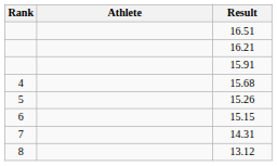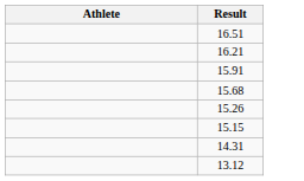 <table class=wikitable style="text-align:center">
 <tr>
-<th width=40>Rank</th>
 <th width=250>Athlete</th>
 <th width=80>Result</th>
 </tr>
 <tr>
-<td></td>
 <td align=left></td>
 <td>16.51</td>
 </tr>
 <tr>
-<td></td>
 <td align=left></td>
 <td>16.21</td>
 </tr>
 <tr>
-<td></td>
 <td align=left></td>
 <td>15.91</td>
 </tr>
 <tr>
-<td>4</td>
 <td align=left></td>
 <td>15.68</td>
 </tr>
 <tr>
-<td>5</td>
 <td align=left></td>
 <td>15.26</td>
 </tr>
 <tr>
-<td>6</td>
 <td align=left></td>
 <td>15.15</td>
 </tr>
 <tr>
-<td>7</td>
 <td align=left></td>
 <td>14.31</td>
 </tr>
 <tr>
-<td>8</td>
 <td align=left></td>
 <td>13.12</td>
 </tr>
 </table>
